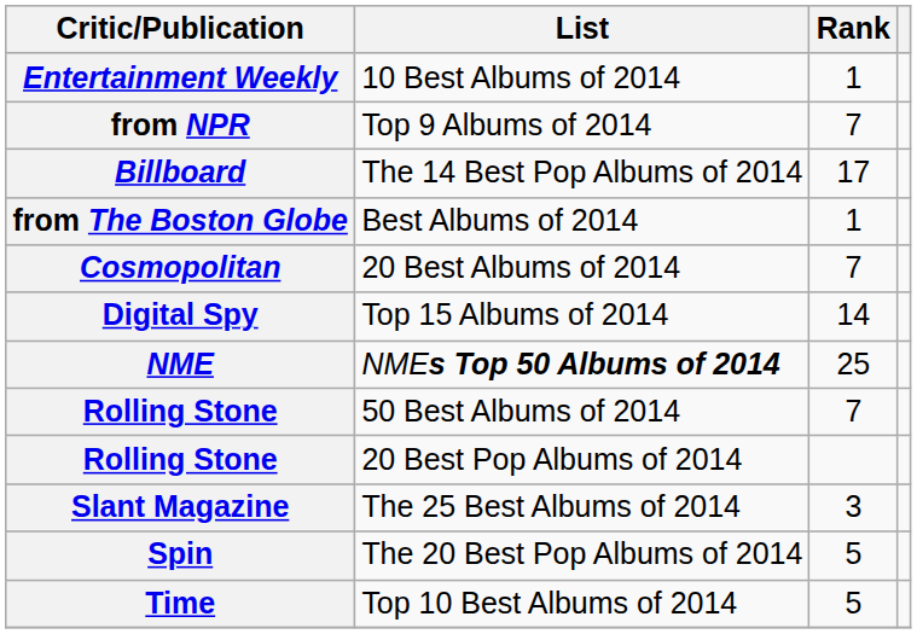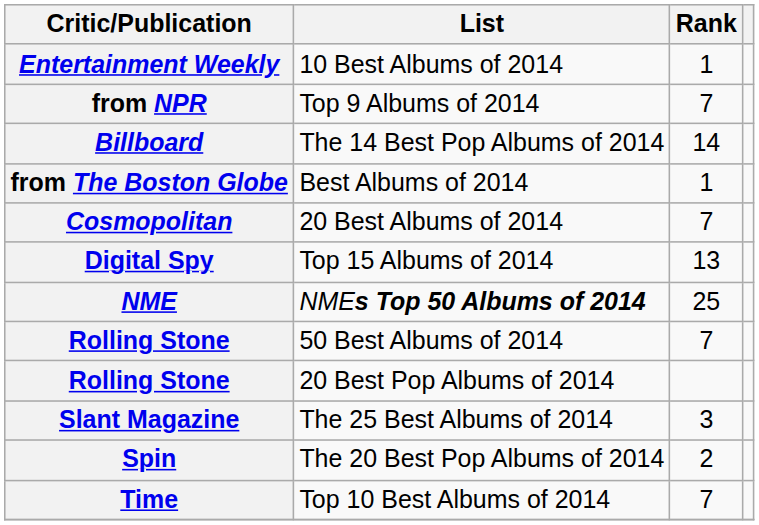 <table class="wikitable plainrowheaders sortable">
 <tr>
 <th>Critic/Publication</th>
 <th>List</th>
 <th>Rank</th>
 <th scope="col" class="unsortable"></th>
 </tr>
 <tr>
 <th scope="row"><em><a href='#'>Entertainment Weekly</a></em></th>
 <td>10 Best Albums of 2014</td>
 <td align="center">1</td>
 <td align="center"></td>
 </tr>
 <tr>
 <th scope="row"> from <em><a href='#'>NPR</a></em></th>
 <td>Top 9 Albums of 2014</td>
 <td align="center">7</td>
 <td align="center"></td>
 </tr>
 <tr>
 <th scope="row"><em><a href='#'>Billboard</a></em></th>
 <td>The 14 Best Pop Albums of 2014</td>
-<td align="center">17</td>
+<td align="center">14</td>
 <td align="center"></td>
 </tr>
 <tr>
 <th scope="row"> from <em><a href='#'>The Boston Globe</a></em></th>
 <td>Best Albums of 2014</td>
 <td align="center">1</td>
 <td align="center"></td>
 </tr>
 <tr>
 <th scope="row"><em><a href='#'>Cosmopolitan</a></em></th>
 <td>20 Best Albums of 2014</td>
 <td align=center>7</td>
 <td align="center"></td>
 </tr>
 <tr>
 <th scope="row"><a href='#'>Digital Spy</a></th>
 <td>Top 15 Albums of 2014</td>
-<td align=center>14</td>
+<td align=center>13</td>
 <td align="center"></td>
 </tr>
 <tr>
 <th scope="row"><em><a href='#'>NME</a></em></th>
 <td><em>NME<strong>s Top 50 Albums of 2014</td>
 <td align="center">25</td>
 <td align="center"></td>
 </tr>
 <tr>
 <th scope="row"></em><a href='#'>Rolling Stone</a><em></th>
 <td>50 Best Albums of 2014</td>
 <td align=center>7</td>
 <td align="center"></td>
 </tr>
 <tr>
 <th scope="row"></em><a href='#'>Rolling Stone</a><em></th>
 <td>20 Best Pop Albums of 2014</td>
 <td></td>
 <td></td>
 </tr>
 <tr>
 <th scope="row"></em><a href='#'>Slant Magazine</a><em></th>
 <td>The 25 Best Albums of 2014</td>
 <td align=center>3</td>
 <td align="center"></td>
 </tr>
 <tr>
 <th scope="row"></em><a href='#'>Spin</a><em></th>
 <td>The 20 Best Pop Albums of 2014</td>
-<td align=center>5</td>
+<td align=center>2</td>
 <td align="center"></td>
 </tr>
 <tr>
 <th scope="row"></em><a href='#'>Time</a><em></th>
 <td>Top 10 Best Albums of 2014</td>
-<td align=center>5</td>
+<td align=center>7</td>
 <td align="center"></td>
 </tr>
 <tr>
 </tr>
 </table>
